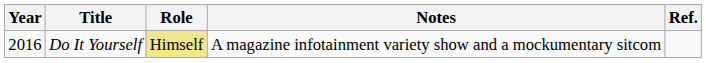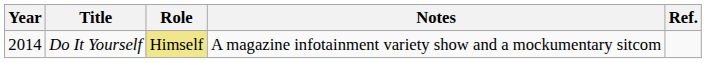 <table class="wikitable">
 <tr>
 <th>Year</th>
 <th>Title</th>
 <th>Role</th>
 <th>Notes</th>
 <th>Ref.</th>
 </tr>
 <tr>
-<td rowspan="1">2016</td>
+<td rowspan="1">2014</td>
 <td><em>Do It Yourself</em></td>
 <td style="background: khaki;">Himself</td>
 <td>A magazine infotainment variety show and a mockumentary sitcom</td>
 <td></td>
 </tr>
 </table>
